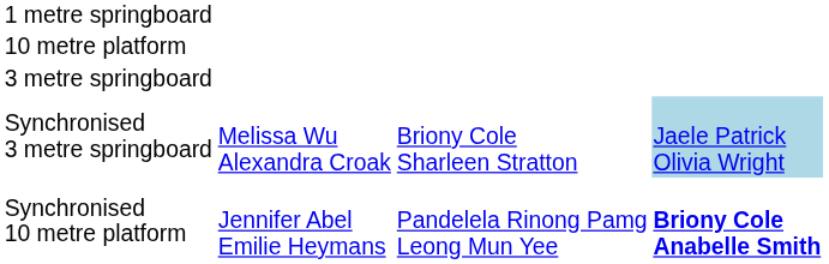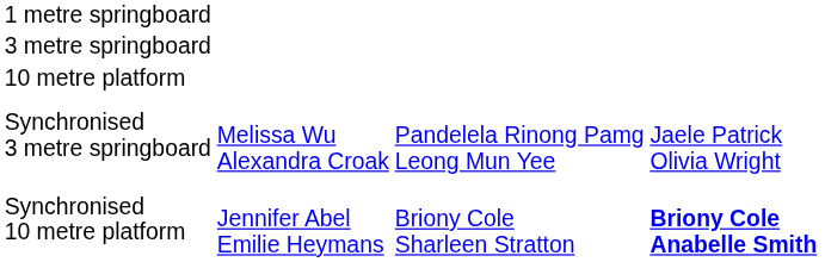 <table>
 <tr>
 <td>1 metre springboard <br></td>
+<td></td>
+<td></td>
+<td></td>
+</tr>
+<tr>
+<td>3 metre springboard <br></td>
 <td></td>
 <td></td>
 <td></td>
 </tr>
 <tr>
 <td>10 metre platform <br></td>
 <td></td>
 <td></td>
 <td></td>
 </tr>
 <tr>
-<td>3 metre springboard <br></td>
-<td></td>
-<td></td>
-<td></td>
-</tr>
-<tr>
 <td>Synchronised<br>3 metre springboard <br></td>
 <td><br><a href='#'>Melissa Wu</a><br><a href='#'>Alexandra Croak</a></td>
-<td><br><a href='#'>Briony Cole</a><br><a href='#'>Sharleen Stratton</a></td>
-<td style="background: lightblue;"><br><a href='#'>Jaele Patrick</a><br><a href='#'>Olivia Wright</a></td>
+<td><br><a href='#'>Pandelela Rinong Pamg</a><br><a href='#'>Leong Mun Yee</a></td>
+<td><br><a href='#'>Jaele Patrick</a><br><a href='#'>Olivia Wright</a></td>
 </tr>
 <tr>
 <td>Synchronised<br>10 metre platform <br></td>
 <td><br><a href='#'>Jennifer Abel</a><br><a href='#'>Emilie Heymans</a></td>
-<td><br><a href='#'>Pandelela Rinong Pamg</a><br><a href='#'>Leong Mun Yee</a></td>
+<td><br><a href='#'>Briony Cole</a><br><a href='#'>Sharleen Stratton</a></td>
 <td><strong><br><a href='#'>Briony Cole</a><br><a href='#'>Anabelle Smith</a></strong></td>
 </tr>
 </table>
